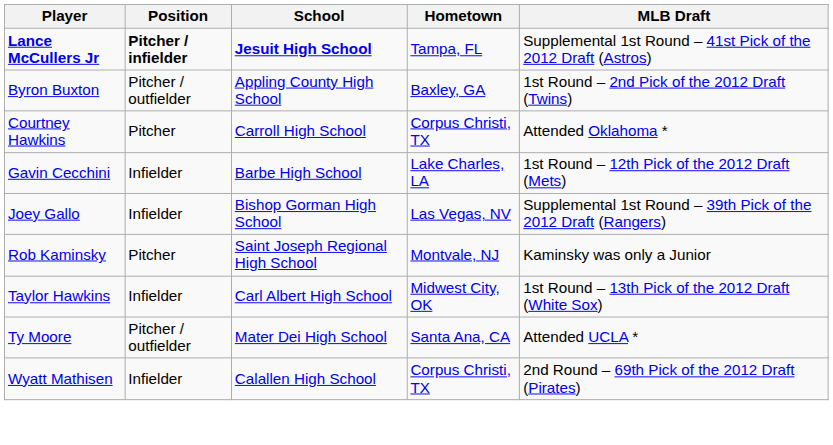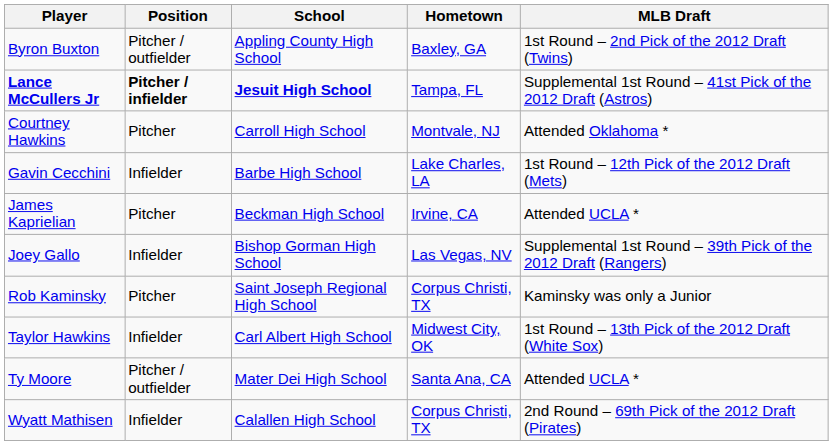 <table class="wikitable">
 <tr>
 <th>Player</th>
 <th>Position</th>
 <th>School</th>
 <th>Hometown</th>
 <th>MLB Draft</th>
 </tr>
 <tr>
+<td><a href='#'>Byron Buxton</a></td>
+<td>Pitcher / outfielder</td>
+<td><a href='#'>Appling County High School</a></td>
+<td><a href='#'>Baxley, GA</a></td>
+<td>1st Round – <a href='#'>2nd Pick of the 2012 Draft</a> (<a href='#'>Twins</a>)</td>
+</tr>
+<tr>
 <td><strong><a href='#'>Lance McCullers Jr</a></strong></td>
 <td><strong>Pitcher / infielder</strong></td>
 <td><strong><a href='#'>Jesuit High School</a></strong></td>
 <td><a href='#'>Tampa, FL</a></td>
 <td>Supplemental 1st Round – <a href='#'>41st Pick of the 2012 Draft</a> (<a href='#'>Astros</a>)</td>
 </tr>
 <tr>
-<td><a href='#'>Byron Buxton</a></td>
-<td>Pitcher / outfielder</td>
-<td><a href='#'>Appling County High School</a></td>
-<td><a href='#'>Baxley, GA</a></td>
-<td>1st Round – <a href='#'>2nd Pick of the 2012 Draft</a> (<a href='#'>Twins</a>)</td>
-</tr>
-<tr>
 <td><a href='#'>Courtney Hawkins</a></td>
 <td>Pitcher</td>
 <td><a href='#'>Carroll High School</a></td>
-<td><a href='#'>Corpus Christi, TX</a></td>
+<td><a href='#'>Montvale, NJ</a></td>
 <td>Attended <a href='#'>Oklahoma</a> *</td>
 </tr>
 <tr>
 <td><a href='#'>Gavin Cecchini</a></td>
 <td>Infielder</td>
 <td><a href='#'>Barbe High School</a></td>
 <td><a href='#'>Lake Charles, LA</a></td>
 <td>1st Round – <a href='#'>12th Pick of the 2012 Draft</a> (<a href='#'>Mets</a>)</td>
+</tr>
+<tr>
+<td><a href='#'>James Kaprielian</a></td>
+<td>Pitcher</td>
+<td><a href='#'>Beckman High School</a></td>
+<td><a href='#'>Irvine, CA</a></td>
+<td>Attended <a href='#'>UCLA</a> *</td>
 </tr>
 <tr>
 <td><a href='#'>Joey Gallo</a></td>
 <td>Infielder</td>
 <td><a href='#'>Bishop Gorman High School</a></td>
 <td><a href='#'>Las Vegas, NV</a></td>
 <td>Supplemental 1st Round – <a href='#'>39th Pick of the 2012 Draft</a> (<a href='#'>Rangers</a>)</td>
 </tr>
 <tr>
 <td><a href='#'>Rob Kaminsky</a></td>
 <td>Pitcher</td>
 <td><a href='#'>Saint Joseph Regional High School</a></td>
-<td><a href='#'>Montvale, NJ</a></td>
+<td><a href='#'>Corpus Christi, TX</a></td>
 <td>Kaminsky was only a Junior</td>
 </tr>
 <tr>
 <td><a href='#'>Taylor Hawkins</a></td>
 <td>Infielder</td>
 <td><a href='#'>Carl Albert High School</a></td>
 <td><a href='#'>Midwest City, OK</a></td>
 <td>1st Round – <a href='#'>13th Pick of the 2012 Draft</a> (<a href='#'>White Sox</a>)</td>
 </tr>
 <tr>
 <td><a href='#'>Ty Moore</a></td>
 <td>Pitcher / outfielder</td>
 <td><a href='#'>Mater Dei High School</a></td>
 <td><a href='#'>Santa Ana, CA</a></td>
 <td>Attended <a href='#'>UCLA</a> *</td>
 </tr>
 <tr>
 <td><a href='#'>Wyatt Mathisen</a></td>
 <td>Infielder</td>
 <td><a href='#'>Calallen High School</a></td>
 <td><a href='#'>Corpus Christi, TX</a></td>
 <td>2nd Round – <a href='#'>69th Pick of the 2012 Draft</a> (<a href='#'>Pirates</a>)</td>
 </tr>
 </table>
